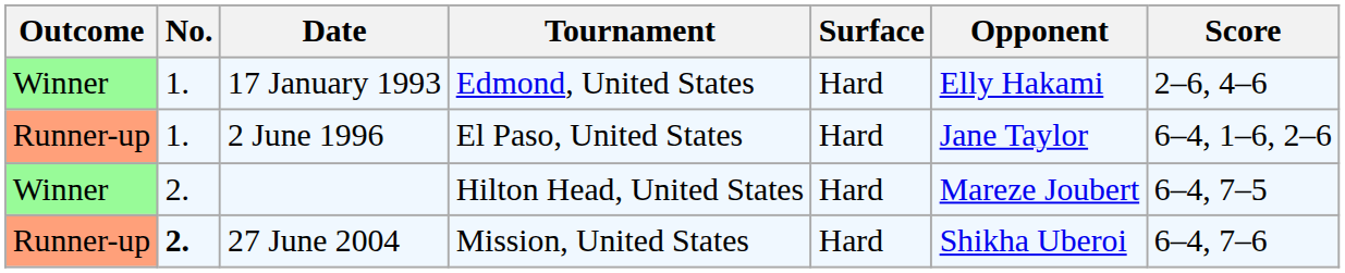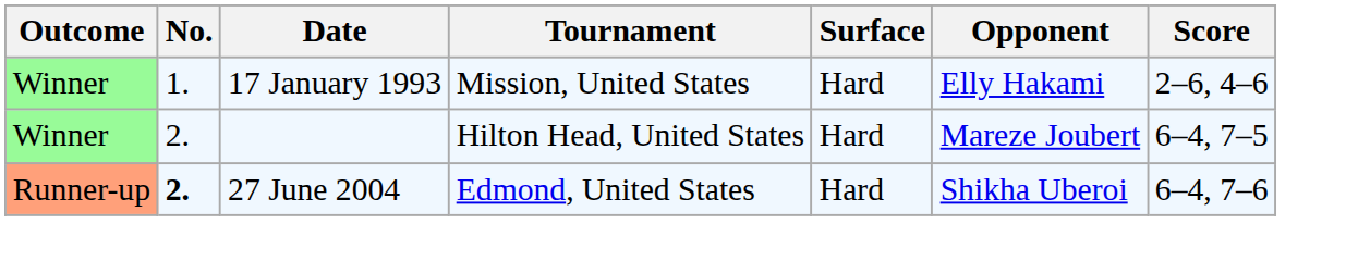 <table class="sortable wikitable" style="font-size:97%;">
 <tr>
 <th>Outcome</th>
 <th>No.</th>
 <th>Date</th>
 <th>Tournament</th>
 <th>Surface</th>
 <th>Opponent</th>
 <th>Score</th>
 </tr>
 <tr style="background:#f0f8ff;">
 <td style="background:#98FB98;">Winner</td>
 <td>1.</td>
 <td>17 January 1993</td>
-<td><a href='#'>Edmond</a>, United States</td>
+<td>Mission, United States</td>
 <td>Hard</td>
 <td> <a href='#'>Elly Hakami</a></td>
 <td>2–6, 4–6</td>
-</tr>
-<tr style="background:#f0f8ff;">
-<td bgcolor="FFA07A">Runner-up</td>
-<td>1.</td>
-<td>2 June 1996</td>
-<td>El Paso, United States</td>
-<td>Hard</td>
-<td> <a href='#'>Jane Taylor</a></td>
-<td>6–4, 1–6, 2–6</td>
 </tr>
 <tr bgcolor=#f0f8ff>
 <td style="background:#98FB98;">Winner</td>
 <td>2.</td>
 <td></td>
 <td>Hilton Head, United States</td>
 <td>Hard</td>
 <td> <a href='#'>Mareze Joubert</a></td>
 <td>6–4, 7–5</td>
 </tr>
 <tr bgcolor="#f0f8ff">
 <td bgcolor="FFA07A">Runner-up</td>
 <td><strong>2.</strong></td>
 <td>27 June 2004</td>
-<td>Mission, United States</td>
+<td><a href='#'>Edmond</a>, United States</td>
 <td>Hard</td>
 <td> <a href='#'>Shikha Uberoi</a></td>
 <td>6–4, 7–6</td>
 </tr>
 </table>
